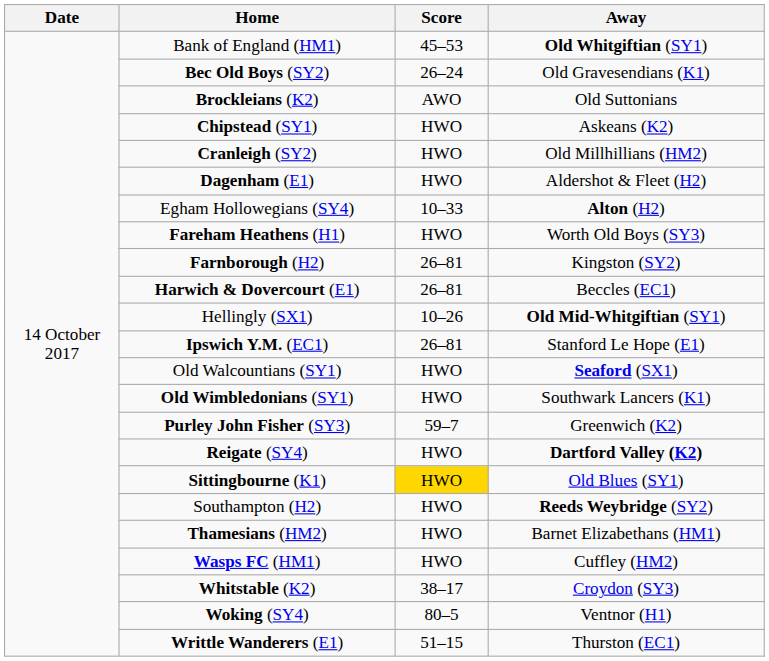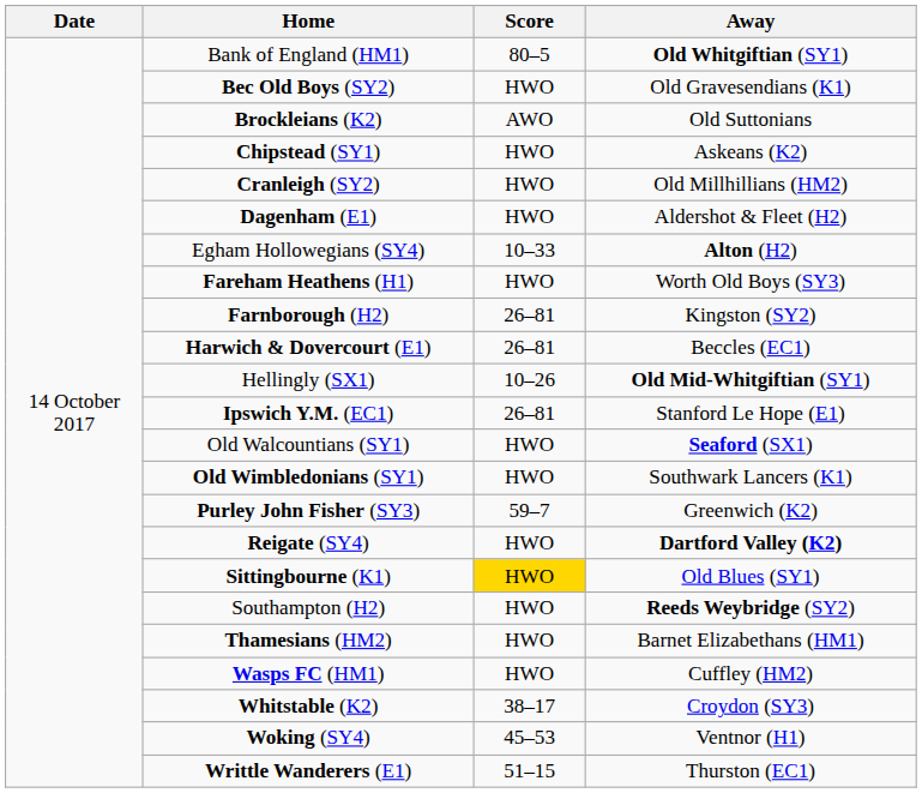 <table class="wikitable" style="text-align: center">
 <tr>
 <th width=100>Date</th>
 <th width=250>Home</th>
 <th width=80>Score</th>
 <th width=250>Away</th>
 </tr>
 <tr>
 <td rowspan=23>14 October 2017</td>
 <td>Bank of England (<a href='#'>HM1</a>)</td>
-<td>45–53</td>
+<td>80–5</td>
 <td><strong>Old Whitgiftian</strong> (<a href='#'>SY1</a>)</td>
 </tr>
 <tr>
 <td><strong>Bec Old Boys</strong> (<a href='#'>SY2</a>)</td>
-<td>26–24</td>
+<td>HWO</td>
 <td>Old Gravesendians (<a href='#'>K1</a>)</td>
 </tr>
 <tr>
 <td><strong>Brockleians</strong> (<a href='#'>K2</a>)</td>
 <td>AWO</td>
 <td>Old Suttonians</td>
 </tr>
 <tr>
 <td><strong>Chipstead</strong> (<a href='#'>SY1</a>)</td>
 <td>HWO</td>
 <td>Askeans (<a href='#'>K2</a>)</td>
 </tr>
 <tr>
 <td><strong>Cranleigh</strong> (<a href='#'>SY2</a>)</td>
 <td>HWO</td>
 <td>Old Millhillians (<a href='#'>HM2</a>)</td>
 </tr>
 <tr>
 <td><strong>Dagenham</strong> (<a href='#'>E1</a>)</td>
 <td>HWO</td>
 <td>Aldershot & Fleet (<a href='#'>H2</a>)</td>
 </tr>
 <tr>
 <td>Egham Hollowegians (<a href='#'>SY4</a>)</td>
 <td>10–33</td>
 <td><strong>Alton</strong>	(<a href='#'>H2</a>)</td>
 </tr>
 <tr>
 <td><strong>Fareham Heathens</strong> (<a href='#'>H1</a>)</td>
 <td>HWO</td>
 <td>Worth Old Boys (<a href='#'>SY3</a>)</td>
 </tr>
 <tr>
 <td><strong>Farnborough</strong> (<a href='#'>H2</a>)</td>
 <td>26–81</td>
 <td>Kingston (<a href='#'>SY2</a>)</td>
 </tr>
 <tr>
 <td><strong>Harwich & Dovercourt</strong> (<a href='#'>E1</a>)</td>
 <td>26–81</td>
 <td>Beccles (<a href='#'>EC1</a>)</td>
 </tr>
 <tr>
 <td>Hellingly (<a href='#'>SX1</a>)</td>
 <td>10–26</td>
 <td><strong>Old Mid-Whitgiftian</strong> (<a href='#'>SY1</a>)</td>
 </tr>
 <tr>
 <td><strong>Ipswich Y.M.</strong> (<a href='#'>EC1</a>)</td>
 <td>26–81</td>
 <td>Stanford Le Hope (<a href='#'>E1</a>)</td>
 </tr>
 <tr>
 <td>Old Walcountians (<a href='#'>SY1</a>)</td>
 <td>HWO</td>
 <td><strong><a href='#'>Seaford</a></strong> (<a href='#'>SX1</a>)</td>
 </tr>
 <tr>
 <td><strong>Old Wimbledonians</strong> (<a href='#'>SY1</a>)</td>
 <td>HWO</td>
 <td>Southwark Lancers (<a href='#'>K1</a>)</td>
 </tr>
 <tr>
 <td><strong>Purley John Fisher</strong> (<a href='#'>SY3</a>)</td>
 <td>59–7</td>
 <td>Greenwich (<a href='#'>K2</a>)</td>
 </tr>
 <tr>
 <td><strong>Reigate</strong> (<a href='#'>SY4</a>)</td>
 <td>HWO</td>
 <td><strong>Dartford Valley (<a href='#'>K2</a>)</strong></td>
 </tr>
 <tr>
 <td><strong>Sittingbourne</strong> (<a href='#'>K1</a>)</td>
 <td style="background: gold;">HWO</td>
 <td><a href='#'>Old Blues</a> (<a href='#'>SY1</a>)</td>
 </tr>
 <tr>
 <td>Southampton (<a href='#'>H2</a>)</td>
 <td>HWO</td>
 <td><strong>Reeds Weybridge</strong> (<a href='#'>SY2</a>)</td>
 </tr>
 <tr>
 <td><strong>Thamesians</strong> (<a href='#'>HM2</a>)</td>
 <td>HWO</td>
 <td>Barnet Elizabethans (<a href='#'>HM1</a>)</td>
 </tr>
 <tr>
 <td><strong><a href='#'>Wasps FC</a></strong> (<a href='#'>HM1</a>)</td>
 <td>HWO</td>
 <td>Cuffley (<a href='#'>HM2</a>)</td>
 </tr>
 <tr>
 <td><strong>Whitstable</strong> (<a href='#'>K2</a>)</td>
 <td>38–17</td>
 <td><a href='#'>Croydon</a> (<a href='#'>SY3</a>)</td>
 </tr>
 <tr>
 <td><strong>Woking</strong> (<a href='#'>SY4</a>)</td>
-<td>80–5</td>
+<td>45–53</td>
 <td>Ventnor (<a href='#'>H1</a>)</td>
 </tr>
 <tr>
 <td><strong>Writtle Wanderers</strong> (<a href='#'>E1</a>)</td>
 <td>51–15</td>
 <td>Thurston (<a href='#'>EC1</a>)</td>
 </tr>
 </table>
